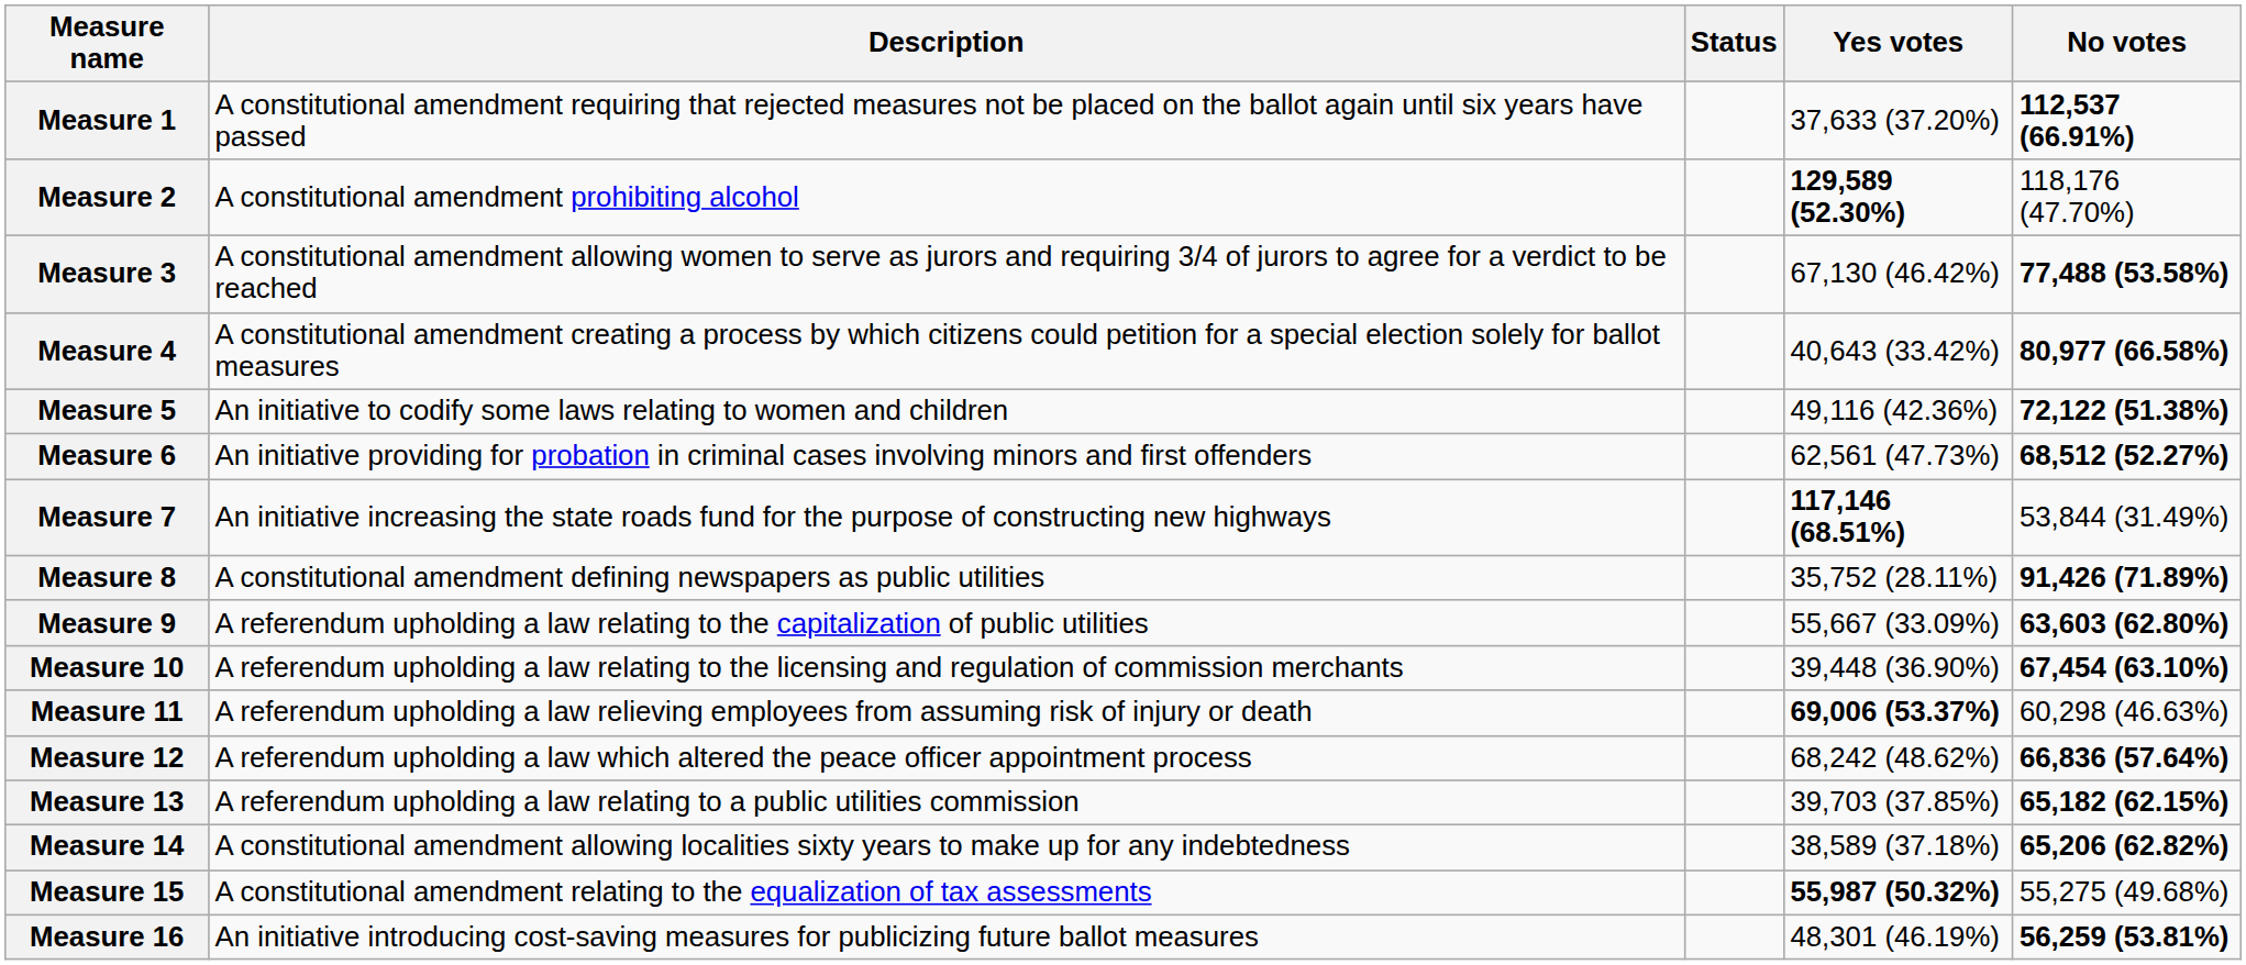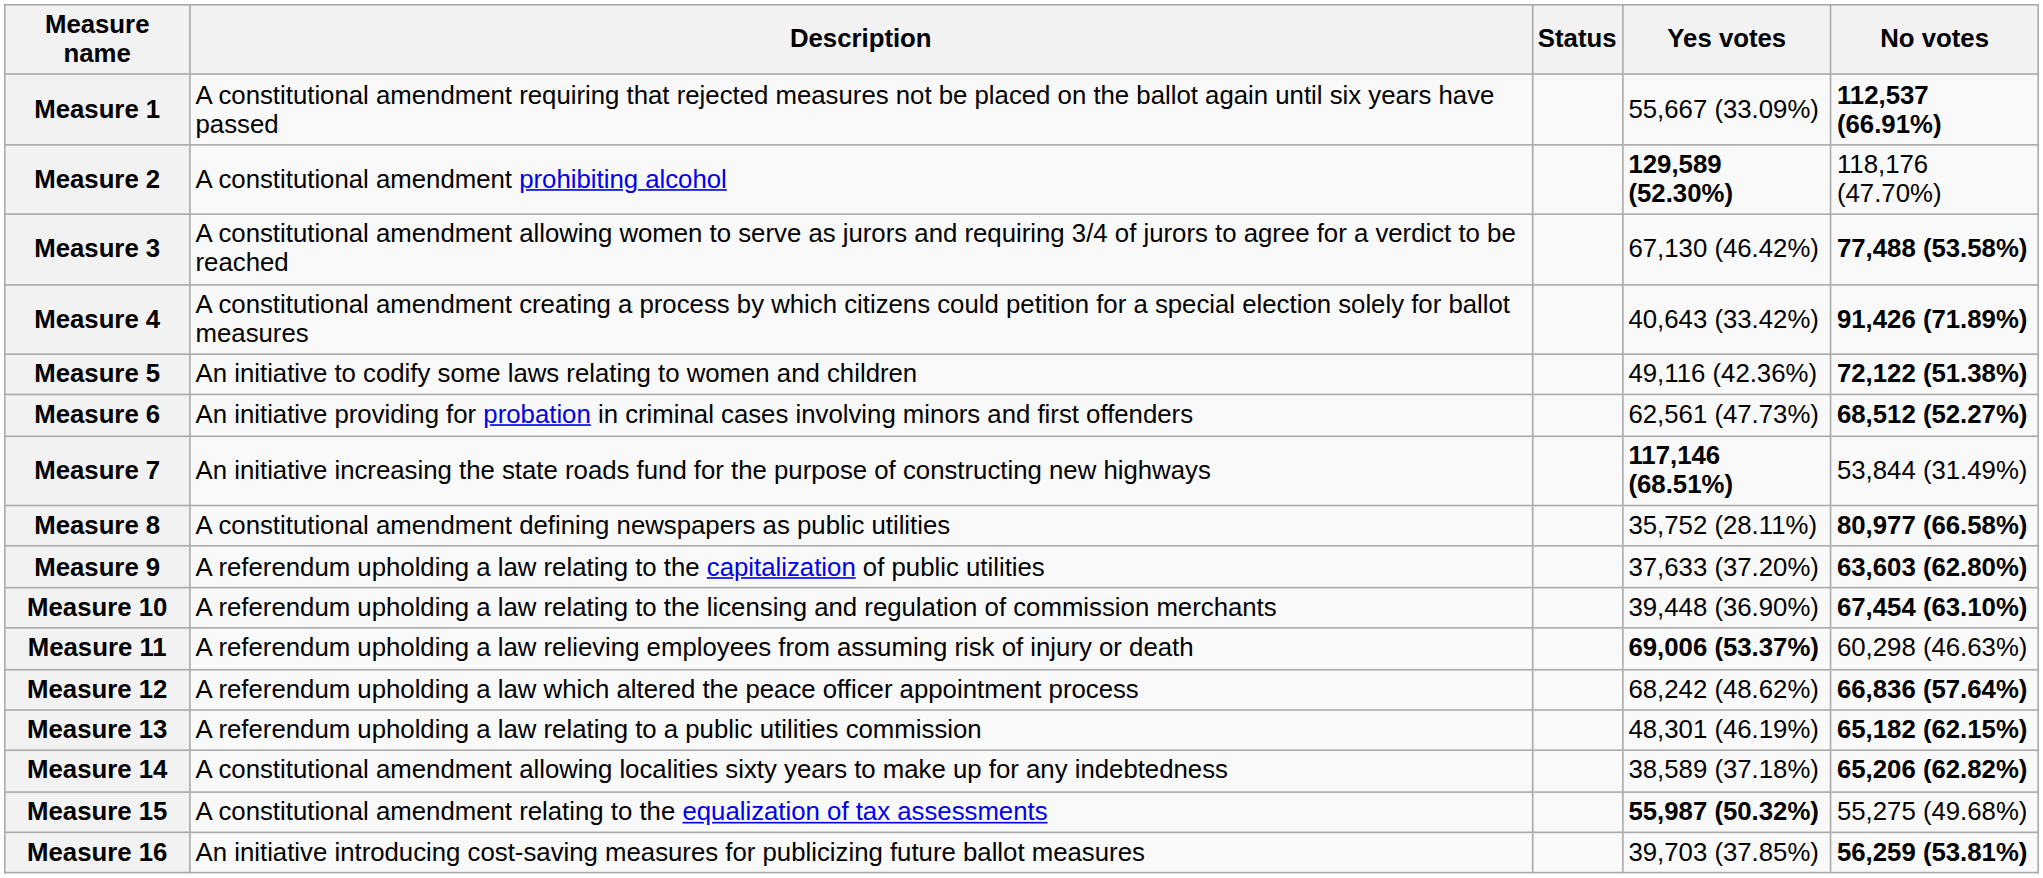 <table class="wikitable sortable plainrowheaders" style="width:100%">
 <tr>
 <th scope="col">Measure name</th>
 <th class="unsortable" scope="col">Description</th>
 <th scope="col">Status</th>
 <th scope="col">Yes votes</th>
 <th scope="col">No votes</th>
 </tr>
 <tr>
 <th scope="row">Measure 1</th>
 <td>A constitutional amendment requiring that rejected measures not be placed on the ballot again until six years have passed</td>
 <td></td>
-<td>37,633 (37.20%)</td>
+<td>55,667 (33.09%)</td>
 <td><strong>112,537 (66.91%)</strong></td>
 </tr>
 <tr>
 <th scope="row">Measure 2</th>
 <td>A constitutional amendment <a href='#'>prohibiting alcohol</a></td>
 <td></td>
 <td><strong>129,589 (52.30%)</strong></td>
 <td>118,176 (47.70%)</td>
 </tr>
 <tr>
 <th scope="row">Measure 3</th>
 <td>A constitutional amendment allowing women to serve as jurors and requiring 3/4 of jurors to agree for a verdict to be reached</td>
 <td></td>
 <td>67,130 (46.42%)</td>
 <td><strong>77,488 (53.58%)</strong></td>
 </tr>
 <tr>
 <th scope="row">Measure 4</th>
 <td>A constitutional amendment creating a process by which citizens could petition for a special election solely for ballot measures</td>
 <td></td>
 <td>40,643 (33.42%)</td>
-<td><strong>80,977 (66.58%)</strong></td>
+<td><strong>91,426 (71.89%)</strong></td>
 </tr>
 <tr>
 <th scope="row">Measure 5</th>
 <td>An initiative to codify some laws relating to women and children</td>
 <td></td>
 <td>49,116 (42.36%)</td>
 <td><strong>72,122 (51.38%)</strong></td>
 </tr>
 <tr>
 <th scope="row">Measure 6</th>
 <td>An initiative providing for <a href='#'>probation</a> in criminal cases involving minors and first offenders</td>
 <td></td>
 <td>62,561 (47.73%)</td>
 <td><strong>68,512 (52.27%)</strong></td>
 </tr>
 <tr>
 <th scope="row">Measure 7</th>
 <td>An initiative increasing the state roads fund for the purpose of constructing new highways</td>
 <td></td>
 <td><strong>117,146 (68.51%)</strong></td>
 <td>53,844 (31.49%)</td>
 </tr>
 <tr>
 <th scope="row">Measure 8</th>
 <td>A constitutional amendment defining newspapers as public utilities</td>
 <td></td>
 <td>35,752 (28.11%)</td>
-<td><strong>91,426 (71.89%)</strong></td>
+<td><strong>80,977 (66.58%)</strong></td>
 </tr>
 <tr>
 <th scope="row">Measure 9</th>
 <td>A referendum upholding a law relating to the <a href='#'>capitalization</a> of public utilities</td>
 <td></td>
-<td>55,667 (33.09%)</td>
+<td>37,633 (37.20%)</td>
 <td><strong>63,603 (62.80%)</strong></td>
 </tr>
 <tr>
 <th scope="row">Measure 10</th>
 <td>A referendum upholding a law relating to the licensing and regulation of commission merchants</td>
 <td></td>
 <td>39,448 (36.90%)</td>
 <td><strong>67,454 (63.10%)</strong></td>
 </tr>
 <tr>
 <th scope="row">Measure 11</th>
 <td>A referendum upholding a law relieving employees from assuming risk of injury or death</td>
 <td></td>
 <td><strong>69,006 (53.37%)</strong></td>
 <td>60,298 (46.63%)</td>
 </tr>
 <tr>
 <th scope="row">Measure 12</th>
 <td>A referendum upholding a law which altered the peace officer appointment process</td>
 <td></td>
 <td>68,242 (48.62%)</td>
 <td><strong>66,836 (57.64%)</strong></td>
 </tr>
 <tr>
 <th scope="row">Measure 13</th>
 <td>A referendum upholding a law relating to a public utilities commission</td>
 <td></td>
-<td>39,703 (37.85%)</td>
+<td>48,301 (46.19%)</td>
 <td><strong>65,182 (62.15%)</strong></td>
 </tr>
 <tr>
 <th scope="row">Measure 14</th>
 <td>A constitutional amendment allowing localities sixty years to make up for any indebtedness</td>
 <td></td>
 <td>38,589 (37.18%)</td>
 <td><strong>65,206 (62.82%)</strong></td>
 </tr>
 <tr>
 <th scope="row">Measure 15</th>
 <td>A constitutional amendment relating to the <a href='#'>equalization of tax assessments</a></td>
 <td></td>
 <td><strong>55,987 (50.32%)</strong></td>
 <td>55,275 (49.68%)</td>
 </tr>
 <tr>
 <th scope="row">Measure 16</th>
 <td>An initiative introducing cost-saving measures for publicizing future ballot measures</td>
 <td></td>
-<td>48,301 (46.19%)</td>
+<td>39,703 (37.85%)</td>
 <td><strong>56,259 (53.81%)</strong></td>
 </tr>
 </table>
